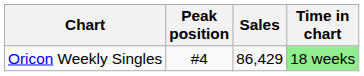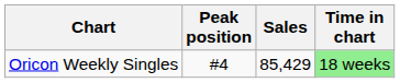 <table class="wikitable">
 <tr>
 <th align="left">Chart</th>
 <th align="center">Peak<br>position</th>
 <th align="center">Sales</th>
 <th align="center">Time in<br>chart</th>
 </tr>
 <tr>
 <td align="left"><a href='#'>Oricon</a> Weekly Singles</td>
 <td align="center">#4</td>
-<td align="">86,429</td>
+<td align="">85,429</td>
 <td align="" style="background: lightgreen;">18 weeks</td>
 </tr>
 </table>
